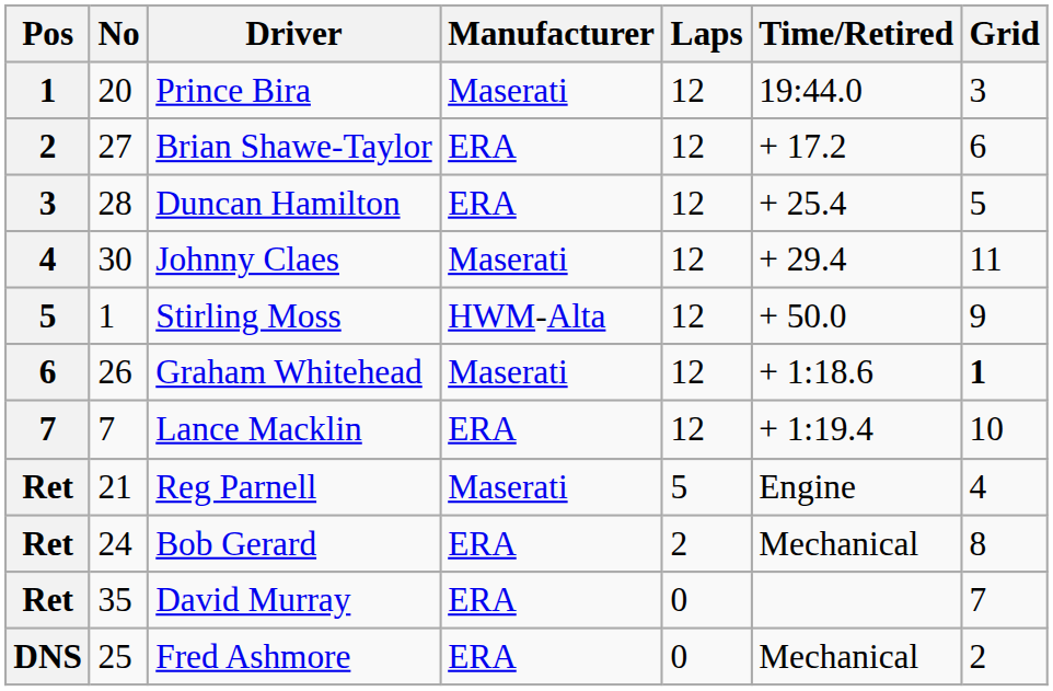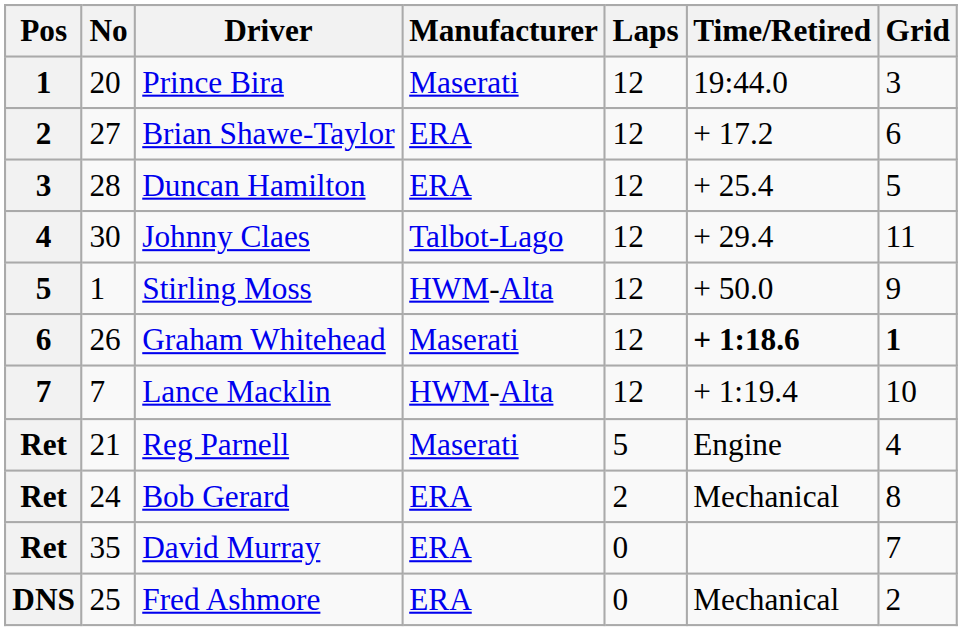 <table class="wikitable" style="font-size: 95%;">
 <tr>
 <th>Pos</th>
 <th>No</th>
 <th>Driver</th>
 <th>Manufacturer</th>
 <th>Laps</th>
 <th>Time/Retired</th>
 <th>Grid</th>
 </tr>
 <tr>
 <th>1</th>
 <td>20</td>
 <td> <a href='#'>Prince Bira</a></td>
 <td><a href='#'>Maserati</a></td>
 <td>12</td>
 <td>19:44.0</td>
 <td>3</td>
 </tr>
 <tr>
 <th>2</th>
 <td>27</td>
 <td> <a href='#'>Brian Shawe-Taylor</a></td>
 <td><a href='#'>ERA</a></td>
 <td>12</td>
 <td>+ 17.2</td>
 <td>6</td>
 </tr>
 <tr>
 <th>3</th>
 <td>28</td>
 <td> <a href='#'>Duncan Hamilton</a></td>
 <td><a href='#'>ERA</a></td>
 <td>12</td>
 <td>+ 25.4</td>
 <td>5</td>
 </tr>
 <tr>
 <th>4</th>
 <td>30</td>
 <td> <a href='#'>Johnny Claes</a></td>
-<td><a href='#'>Maserati</a></td>
+<td><a href='#'>Talbot-Lago</a></td>
 <td>12</td>
 <td>+ 29.4</td>
 <td>11</td>
 </tr>
 <tr>
 <th>5</th>
 <td>1</td>
 <td> <a href='#'>Stirling Moss</a></td>
 <td><a href='#'>HWM</a>-<a href='#'>Alta</a></td>
 <td>12</td>
 <td>+ 50.0</td>
 <td>9</td>
 </tr>
 <tr>
 <th>6</th>
 <td>26</td>
 <td> <a href='#'>Graham Whitehead</a></td>
 <td><a href='#'>Maserati</a></td>
 <td>12</td>
-<td>+ 1:18.6</td>
+<td><strong>+ 1:18.6</strong></td>
 <td><strong>1</strong></td>
 </tr>
 <tr>
 <th>7</th>
 <td>7</td>
 <td> <a href='#'>Lance Macklin</a></td>
-<td><a href='#'>ERA</a></td>
+<td><a href='#'>HWM</a>-<a href='#'>Alta</a></td>
 <td>12</td>
 <td>+ 1:19.4</td>
 <td>10</td>
 </tr>
 <tr>
 <th>Ret</th>
 <td>21</td>
 <td> <a href='#'>Reg Parnell</a></td>
 <td><a href='#'>Maserati</a></td>
 <td>5</td>
 <td>Engine</td>
 <td>4</td>
 </tr>
 <tr>
 <th>Ret</th>
 <td>24</td>
 <td> <a href='#'>Bob Gerard</a></td>
 <td><a href='#'>ERA</a></td>
 <td>2</td>
 <td>Mechanical</td>
 <td>8</td>
 </tr>
 <tr>
 <th>Ret</th>
 <td>35</td>
 <td> <a href='#'>David Murray</a></td>
 <td><a href='#'>ERA</a></td>
 <td>0</td>
 <td></td>
 <td>7</td>
 </tr>
 <tr>
 <th>DNS</th>
 <td>25</td>
 <td> <a href='#'>Fred Ashmore</a></td>
 <td><a href='#'>ERA</a></td>
 <td>0</td>
 <td>Mechanical</td>
 <td>2</td>
 </tr>
 </table>
